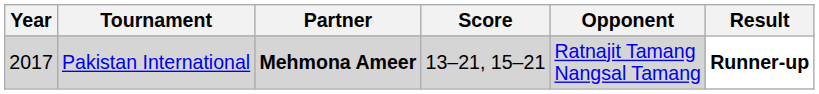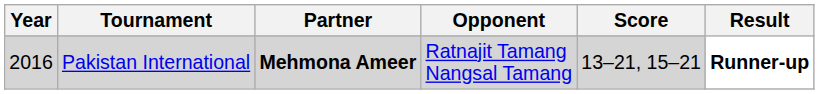 <table class="sortable wikitable" style="font-size: 90%;">
 <tr>
 <th>Year</th>
 <th>Tournament</th>
 <th>Partner</th>
+<th>Opponent</th>
 <th>Score</th>
-<th>Opponent</th>
 <th>Result</th>
 </tr>
 <tr style="background:#D5D5D5">
-<td align="center">2017</td>
+<td align="center">2016</td>
 <td align="left"><a href='#'>Pakistan International</a></td>
 <td align="left"><strong> Mehmona Ameer</strong></td>
+<td align="left"> <a href='#'>Ratnajit Tamang</a><br> <a href='#'>Nangsal Tamang</a></td>
 <td align="left">13–21, 15–21</td>
-<td align="left"> <a href='#'>Ratnajit Tamang</a><br> <a href='#'>Nangsal Tamang</a></td>
 <td style="text-align:left; background:white"> <strong>Runner-up</strong></td>
 </tr>
 </table>
